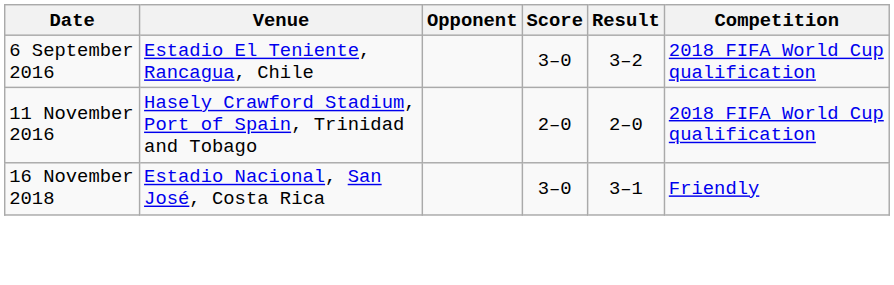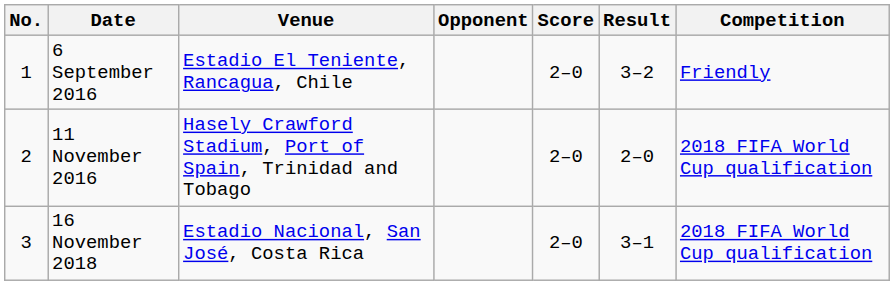 <table class="wikitable sortable">
 <tr>
+<th scope="col">No.</th>
 <th scope="col" data-sort-type="date">Date</th>
 <th scope="col">Venue</th>
 <th scope="col">Opponent</th>
 <th scope="col">Score</th>
 <th scope="col">Result</th>
 <th scope="col">Competition</th>
 </tr>
 <tr>
+<td style="text-align:center">1</td>
 <td>6 September 2016</td>
 <td><a href='#'>Estadio El Teniente</a>, <a href='#'>Rancagua</a>, Chile</td>
 <td></td>
-<td style="text-align:center">3–0</td>
+<td style="text-align:center">2–0</td>
 <td style="text-align:center">3–2</td>
-<td><a href='#'>2018 FIFA World Cup qualification</a></td>
+<td><a href='#'>Friendly</a></td>
 </tr>
 <tr>
+<td style="text-align:center">2</td>
 <td>11 November 2016</td>
 <td><a href='#'>Hasely Crawford Stadium</a>, <a href='#'>Port of Spain</a>, Trinidad and Tobago</td>
 <td></td>
 <td style="text-align:center">2–0</td>
 <td style="text-align:center">2–0</td>
 <td><a href='#'>2018 FIFA World Cup qualification</a></td>
 </tr>
 <tr>
+<td style="text-align:center">3</td>
 <td>16 November 2018</td>
 <td><a href='#'>Estadio Nacional</a>, <a href='#'>San José</a>, Costa Rica</td>
 <td></td>
-<td style="text-align:center">3–0</td>
+<td style="text-align:center">2–0</td>
 <td style="text-align:center">3–1</td>
-<td><a href='#'>Friendly</a></td>
+<td><a href='#'>2018 FIFA World Cup qualification</a></td>
 </tr>
 </table>
